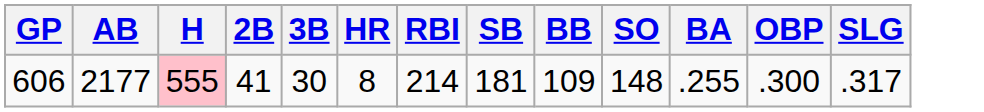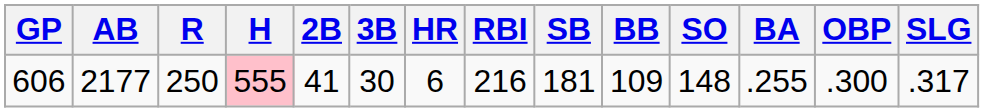 <table class="wikitable">
 <tr>
 <th><a href='#'>GP</a></th>
 <th><a href='#'>AB</a></th>
+<th><a href='#'>R</a></th>
 <th><a href='#'>H</a></th>
 <th><a href='#'>2B</a></th>
 <th><a href='#'>3B</a></th>
 <th><a href='#'>HR</a></th>
 <th><a href='#'>RBI</a></th>
 <th><a href='#'>SB</a></th>
 <th><a href='#'>BB</a></th>
 <th><a href='#'>SO</a></th>
 <th><a href='#'>BA</a></th>
 <th><a href='#'>OBP</a></th>
 <th><a href='#'>SLG</a></th>
 </tr>
 <tr align=center>
 <td>606</td>
 <td>2177</td>
+<td>250</td>
 <td style="background: pink;">555</td>
 <td>41</td>
 <td>30</td>
-<td>8</td>
-<td>214</td>
+<td>6</td>
+<td>216</td>
 <td>181</td>
 <td>109</td>
 <td>148</td>
 <td>.255</td>
 <td>.300</td>
 <td>.317</td>
 </tr>
 </table>
